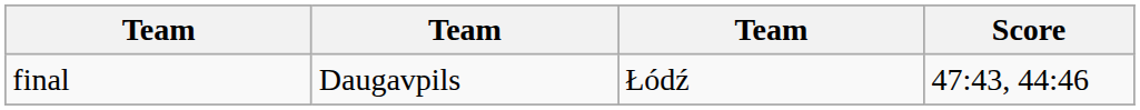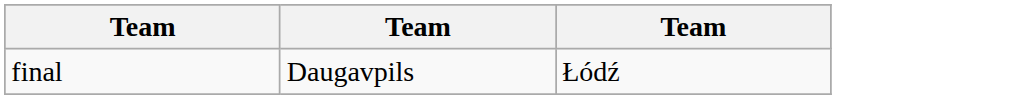 <table class="wikitable" style="font-size: 100%">
 <tr>
 <th width=150>Team</th>
 <th width=150>Team</th>
 <th width=150>Team</th>
-<th width=100>Score</th>
 </tr>
 <tr>
 <td>final</td>
 <td>Daugavpils</td>
 <td>Łódź</td>
-<td>47:43, 44:46</td>
 </tr>
 </table>
